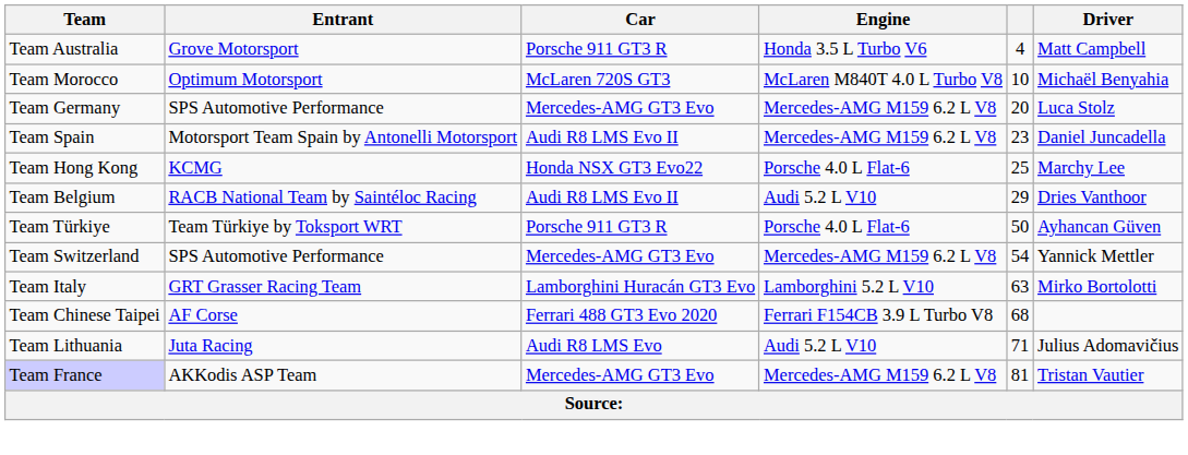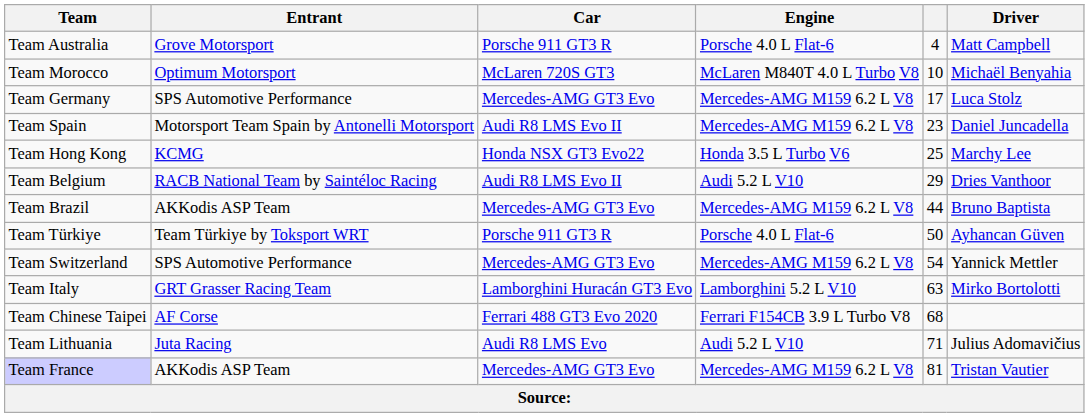 <table class="wikitable" style="font-size: 85%;">
 <tr>
 <th>Team</th>
 <th>Entrant</th>
 <th>Car</th>
 <th>Engine</th>
 <th></th>
 <th>Driver</th>
 </tr>
 <tr>
 <td> Team Australia</td>
 <td> <a href='#'>Grove Motorsport</a></td>
 <td><a href='#'>Porsche 911 GT3 R</a></td>
-<td><a href='#'>Honda</a> 3.5 L <a href='#'>Turbo</a> <a href='#'>V6</a></td>
+<td><a href='#'>Porsche</a> 4.0 L <a href='#'>Flat-6</a></td>
 <td align="center">4</td>
 <td><a href='#'>Matt Campbell</a></td>
 </tr>
 <tr>
 <td> Team Morocco</td>
 <td> <a href='#'>Optimum Motorsport</a></td>
 <td><a href='#'>McLaren 720S GT3</a></td>
 <td><a href='#'>McLaren</a> M840T 4.0 L <a href='#'>Turbo</a> <a href='#'>V8</a></td>
 <td align="center">10</td>
 <td><a href='#'>Michaël Benyahia</a></td>
 </tr>
 <tr>
 <td> Team Germany</td>
 <td> SPS Automotive Performance</td>
 <td><a href='#'>Mercedes-AMG GT3 Evo</a></td>
 <td><a href='#'>Mercedes-AMG M159</a> 6.2 L <a href='#'>V8</a></td>
-<td align="center">20</td>
+<td align="center">17</td>
 <td><a href='#'>Luca Stolz</a></td>
 </tr>
 <tr>
 <td> Team Spain</td>
 <td> Motorsport Team Spain by <a href='#'>Antonelli Motorsport</a></td>
 <td><a href='#'>Audi R8 LMS Evo II</a></td>
 <td><a href='#'>Mercedes-AMG M159</a> 6.2 L <a href='#'>V8</a></td>
 <td align="center">23</td>
 <td><a href='#'>Daniel Juncadella</a></td>
 </tr>
 <tr>
 <td> Team Hong Kong</td>
 <td> <a href='#'>KCMG</a></td>
 <td><a href='#'>Honda NSX GT3 Evo22</a></td>
-<td><a href='#'>Porsche</a> 4.0 L <a href='#'>Flat-6</a></td>
+<td><a href='#'>Honda</a> 3.5 L <a href='#'>Turbo</a> <a href='#'>V6</a></td>
 <td align="center">25</td>
 <td><a href='#'>Marchy Lee</a></td>
 </tr>
 <tr>
 <td> Team Belgium</td>
 <td> <a href='#'>RACB National Team</a> by <a href='#'>Saintéloc Racing</a></td>
 <td><a href='#'>Audi R8 LMS Evo II</a></td>
 <td><a href='#'>Audi</a> 5.2 L <a href='#'>V10</a></td>
 <td align="center">29</td>
 <td><a href='#'>Dries Vanthoor</a></td>
+</tr>
+<tr>
+<td> Team Brazil</td>
+<td> AKKodis ASP Team</td>
+<td><a href='#'>Mercedes-AMG GT3 Evo</a></td>
+<td><a href='#'>Mercedes-AMG M159</a> 6.2 L <a href='#'>V8</a></td>
+<td align="center">44</td>
+<td><a href='#'>Bruno Baptista</a></td>
 </tr>
 <tr>
 <td> Team Türkiye</td>
 <td> Team Türkiye by <a href='#'>Toksport WRT</a></td>
 <td><a href='#'>Porsche 911 GT3 R</a></td>
 <td><a href='#'>Porsche</a> 4.0 L <a href='#'>Flat-6</a></td>
 <td align="center">50</td>
 <td><a href='#'>Ayhancan Güven</a></td>
 </tr>
 <tr>
 <td> Team Switzerland</td>
 <td> SPS Automotive Performance</td>
 <td><a href='#'>Mercedes-AMG GT3 Evo</a></td>
 <td><a href='#'>Mercedes-AMG M159</a> 6.2 L <a href='#'>V8</a></td>
 <td align="center">54</td>
 <td>Yannick Mettler</td>
 </tr>
 <tr>
 <td> Team Italy</td>
 <td> <a href='#'>GRT Grasser Racing Team</a></td>
 <td><a href='#'>Lamborghini Huracán GT3 Evo</a></td>
 <td><a href='#'>Lamborghini</a> 5.2 L <a href='#'>V10</a></td>
 <td align=center>63</td>
 <td><a href='#'>Mirko Bortolotti</a></td>
 </tr>
 <tr>
 <td> Team Chinese Taipei</td>
 <td> <a href='#'>AF Corse</a></td>
 <td><a href='#'>Ferrari 488 GT3 Evo 2020</a></td>
 <td><a href='#'>Ferrari F154CB</a> 3.9 L Turbo V8</td>
 <td align="center">68</td>
 <td></td>
 </tr>
 <tr>
 <td> Team Lithuania</td>
 <td> <a href='#'>Juta Racing</a></td>
 <td><a href='#'>Audi R8 LMS Evo</a></td>
 <td><a href='#'>Audi</a> 5.2 L <a href='#'>V10</a></td>
 <td align="center">71</td>
 <td>Julius Adomavičius</td>
 </tr>
 <tr>
 <td style="background:#ccccff"> Team France</td>
 <td> AKKodis ASP Team</td>
 <td><a href='#'>Mercedes-AMG GT3 Evo</a></td>
 <td><a href='#'>Mercedes-AMG M159</a> 6.2 L <a href='#'>V8</a></td>
 <td align="center">81</td>
 <td><a href='#'>Tristan Vautier</a></td>
 </tr>
 <tr>
 <th colspan=6>Source:</th>
 </tr>
 </table>
